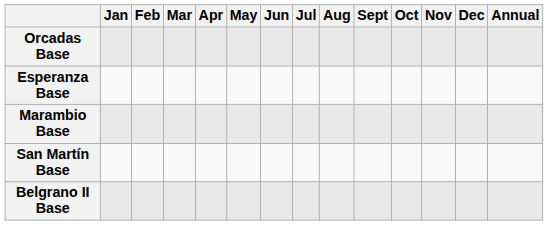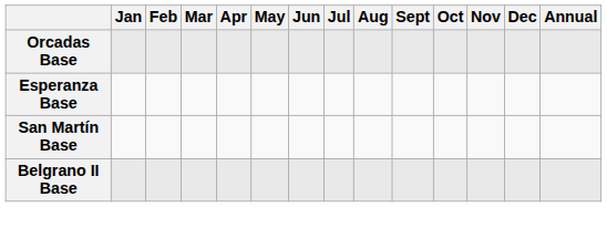 <table class="wikitable sortable" align="left" style=" margin:1em; padding:0.5em; text-align:left; margin-left:3px; font-size:100%">
 <tr align="center">
 <th></th>
 <th>Jan</th>
 <th>Feb</th>
 <th>Mar</th>
 <th>Apr</th>
 <th>May</th>
 <th>Jun</th>
 <th>Jul</th>
 <th>Aug</th>
 <th>Sept</th>
 <th>Oct</th>
 <th>Nov</th>
 <th>Dec</th>
 <th>Annual</th>
 </tr>
 <tr align="center" bgcolor="#e9e9e9">
 <th align="left">Orcadas Base</th>
 <td></td>
 <td></td>
 <td></td>
 <td></td>
 <td></td>
 <td></td>
 <td></td>
 <td></td>
 <td></td>
 <td></td>
 <td></td>
 <td></td>
 <td></td>
 </tr>
 <tr align="center">
 <th align="left">Esperanza Base</th>
 <td></td>
 <td></td>
 <td></td>
 <td></td>
 <td></td>
 <td></td>
 <td></td>
 <td></td>
 <td></td>
 <td></td>
 <td></td>
 <td></td>
 <td></td>
 </tr>
-<tr align="center" bgcolor="#e9e9e9">
-<th align="left">Marambio Base</th>
-<td></td>
-<td></td>
-<td></td>
-<td></td>
-<td></td>
-<td></td>
-<td></td>
-<td></td>
-<td></td>
-<td></td>
-<td></td>
-<td></td>
-<td></td>
-</tr>
 <tr align="center">
 <th align="left">San Martín Base</th>
 <td></td>
 <td></td>
 <td></td>
 <td></td>
 <td></td>
 <td></td>
 <td></td>
 <td></td>
 <td></td>
 <td></td>
 <td></td>
 <td></td>
 <td></td>
 </tr>
 <tr align="center" bgcolor="#e9e9e9">
 <th align="left">Belgrano II Base</th>
 <td></td>
 <td></td>
 <td></td>
 <td></td>
 <td></td>
 <td></td>
 <td></td>
 <td></td>
 <td></td>
 <td></td>
 <td></td>
 <td></td>
 <td></td>
 </tr>
 </table>
